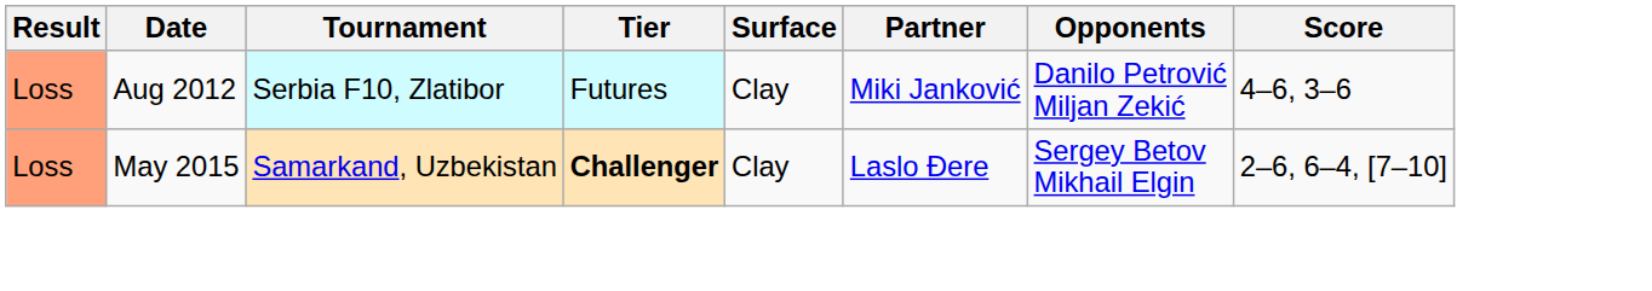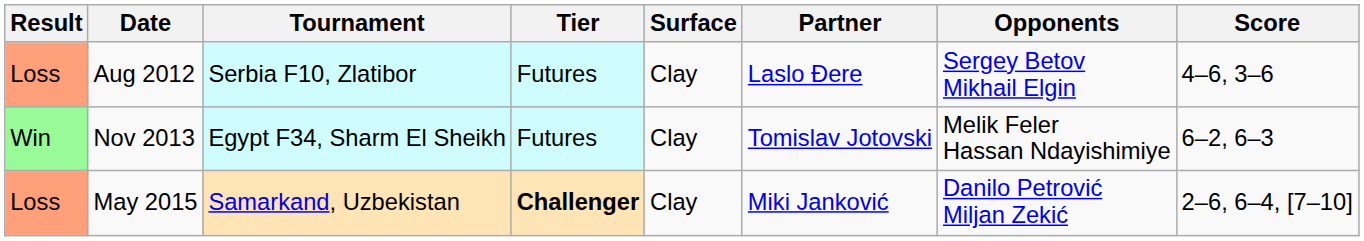 <table class="sortable wikitable">
 <tr>
 <th>Result</th>
 <th>Date</th>
 <th>Tournament</th>
 <th>Tier</th>
 <th>Surface</th>
 <th>Partner</th>
 <th>Opponents</th>
 <th>Score</th>
 </tr>
 <tr>
 <td bgcolor="FFA07A">Loss</td>
 <td>Aug 2012</td>
 <td bgcolor="cffcff">Serbia F10, Zlatibor</td>
 <td bgcolor=cffcff>Futures</td>
 <td>Clay</td>
-<td> <a href='#'>Miki Janković</a></td>
-<td> <a href='#'>Danilo Petrović</a><br> <a href='#'>Miljan Zekić</a></td>
+<td> <a href='#'>Laslo Đere</a></td>
+<td> <a href='#'>Sergey Betov</a><br> <a href='#'>Mikhail Elgin</a></td>
 <td>4–6, 3–6</td>
+</tr>
+<tr>
+<td bgcolor=98FB98>Win</td>
+<td>Nov 2013</td>
+<td bgcolor="cffcff">Egypt F34, Sharm El Sheikh</td>
+<td bgcolor=cffcff>Futures</td>
+<td>Clay</td>
+<td> <a href='#'>Tomislav Jotovski</a></td>
+<td> Melik Feler<br> Hassan Ndayishimiye</td>
+<td>6–2, 6–3</td>
 </tr>
 <tr>
 <td bgcolor="FFA07A">Loss</td>
 <td>May 2015</td>
 <td bgcolor="moccasin"><a href='#'>Samarkand</a>, Uzbekistan</td>
 <td bgcolor=moccasin><strong>Challenger</strong></td>
 <td>Clay</td>
-<td> <a href='#'>Laslo Đere</a></td>
-<td> <a href='#'>Sergey Betov</a><br> <a href='#'>Mikhail Elgin</a></td>
+<td> <a href='#'>Miki Janković</a></td>
+<td> <a href='#'>Danilo Petrović</a><br> <a href='#'>Miljan Zekić</a></td>
 <td>2–6, 6–4, [7–10]</td>
 </tr>
 </table>
